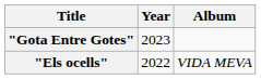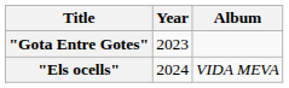 <table class="wikitable plainrowheaders" style="text-align:center">
 <tr>
 <th scope="col">Title</th>
 <th>Year</th>
 <th scope="col">Album</th>
 </tr>
 <tr>
 <th scope="row">"Gota Entre Gotes"<br></th>
 <td>2023</td>
 <td></td>
 </tr>
 <tr>
 <th scope="row">"Els ocells"<br></th>
-<td>2022</td>
+<td>2024</td>
 <td><em>VIDA MEVA</em></td>
 </tr>
 </table>
